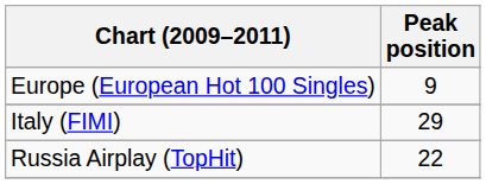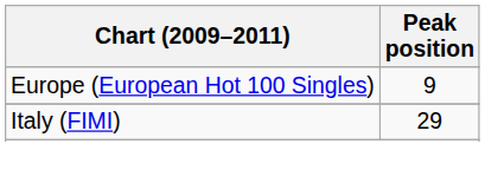 <table class="wikitable sortable plainrowheaders">
 <tr>
 <th scope="col">Chart (2009–2011)</th>
 <th scope="col">Peak<br>position</th>
 </tr>
 <tr>
 </tr>
 <tr>
 </tr>
 <tr>
 </tr>
 <tr>
 </tr>
 <tr>
 </tr>
 <tr>
 </tr>
 <tr>
 </tr>
 <tr>
 </tr>
 <tr>
 </tr>
 <tr>
 <td>Europe (<a href='#'>European Hot 100 Singles</a>)</td>
 <td style="text-align:center;">9</td>
 </tr>
 <tr>
 </tr>
 <tr>
 </tr>
 <tr>
 </tr>
 <tr>
 </tr>
 <tr>
 <td>Italy (<a href='#'>FIMI</a>)</td>
 <td style="text-align:center;">29</td>
 </tr>
 <tr>
 </tr>
 <tr>
 </tr>
 <tr>
 </tr>
 <tr>
 </tr>
 <tr>
 </tr>
 <tr>
-<td>Russia Airplay (<a href='#'>TopHit</a>)</td>
-<td style="text-align:center;">22</td>
-</tr>
-<tr>
 </tr>
 <tr>
 </tr>
 <tr>
 </tr>
 <tr>
 </tr>
 <tr>
 </tr>
 <tr>
 </tr>
 <tr>
 </tr>
 <tr>
 </tr>
 <tr>
 </tr>
 </table>
